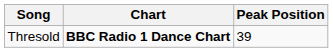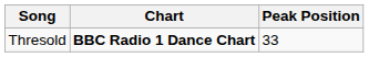 <table class="wikitable">
 <tr>
 <th>Song</th>
 <th>Chart</th>
 <th>Peak Position</th>
 </tr>
 <tr>
 <td>Thresold</td>
 <td><strong>BBC Radio 1 Dance Chart</strong></td>
-<td>39</td>
+<td>33</td>
 </tr>
 </table>
